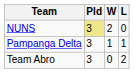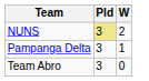 <table class="wikitable">
 <tr>
 <th>Team</th>
 <th><abbr>Pld</abbr></th>
 <th><abbr>W</abbr></th>
-<th><abbr>L</abbr></th>
 </tr>
 <tr>
 <td><a href='#'>NUNS</a></td>
 <td style="background: khaki;">3</td>
 <td>2</td>
-<td>0</td>
 </tr>
 <tr>
 <td><a href='#'>Pampanga Delta</a></td>
 <td>3</td>
-<td>1</td>
 <td>1</td>
 </tr>
 <tr>
 <td>Team Abro</td>
 <td>3</td>
 <td>0</td>
-<td>2</td>
 </tr>
 </table>
